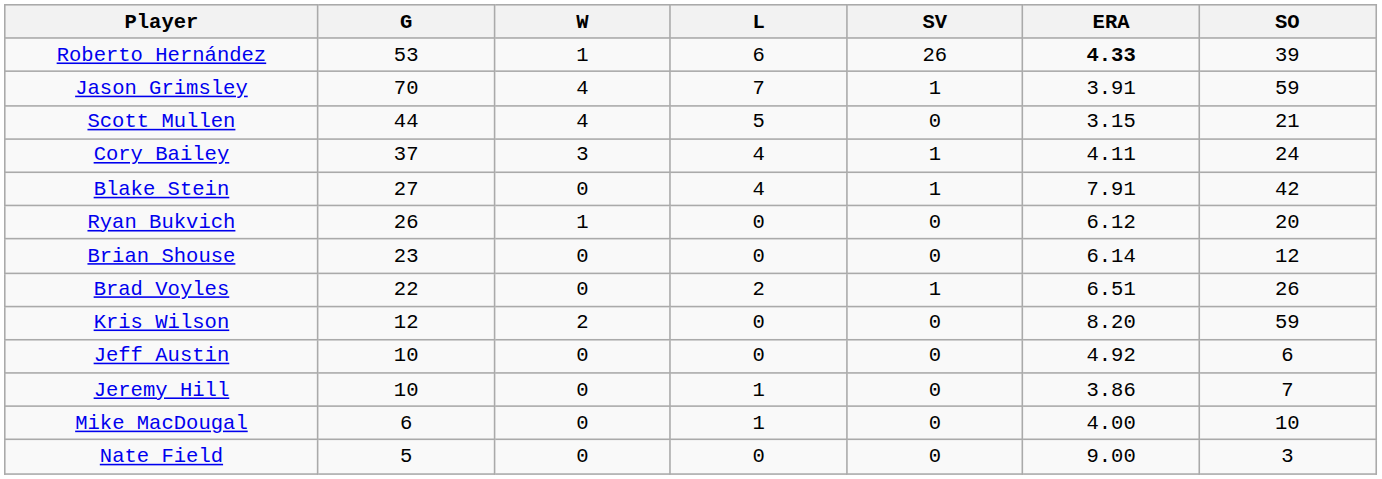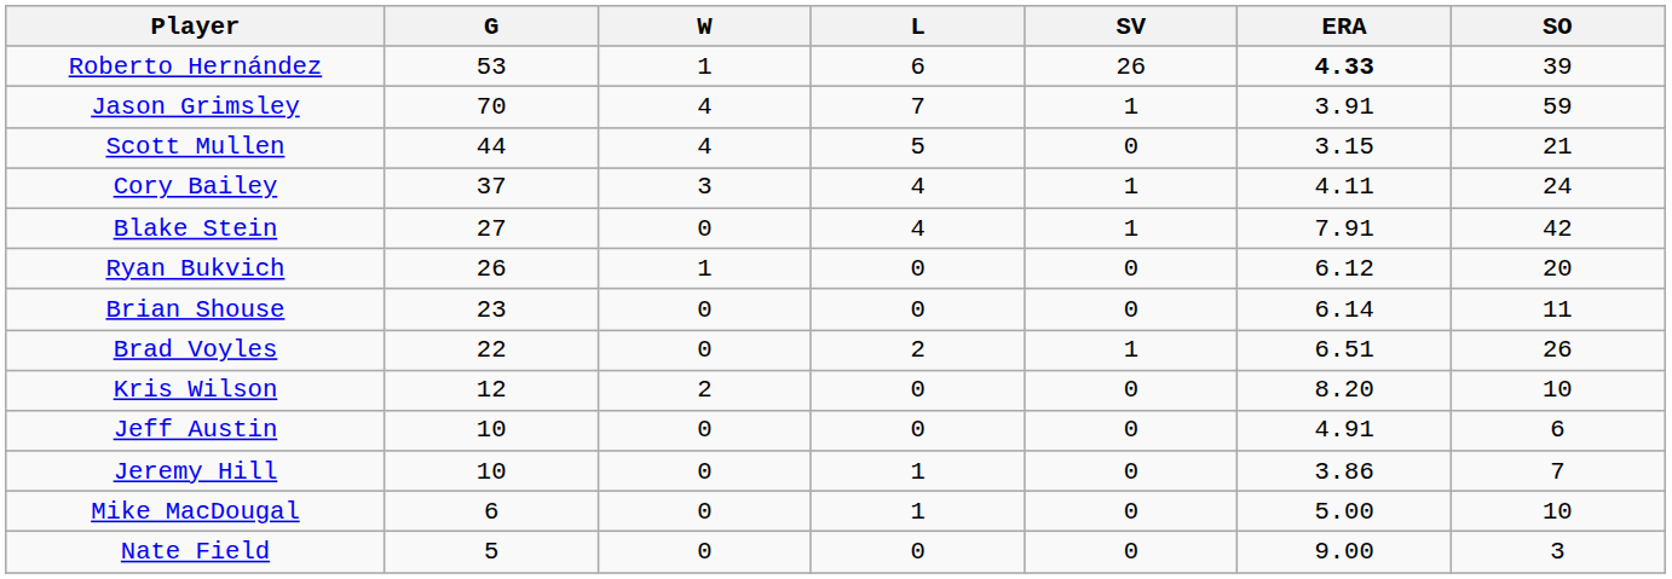 <table class="wikitable sortable">
 <tr>
 <th bgcolor="#DDDDFF" width="16%">Player</th>
 <th bgcolor="#DDDDFF" width="9%">G</th>
 <th bgcolor="#DDDDFF" width="9%">W</th>
 <th bgcolor="#DDDDFF" width="9%">L</th>
 <th bgcolor="#DDDDFF" width="9%">SV</th>
 <th bgcolor="#DDDDFF" width="9%">ERA</th>
 <th bgcolor="#DDDDFF" width="9%">SO</th>
 </tr>
 <tr align="center">
 <td><a href='#'>Roberto Hernández</a></td>
 <td>53</td>
 <td>1</td>
 <td>6</td>
 <td>26</td>
 <td><strong>4.33</strong></td>
 <td>39</td>
 </tr>
 <tr align=center>
 <td><a href='#'>Jason Grimsley</a></td>
 <td>70</td>
 <td>4</td>
 <td>7</td>
 <td>1</td>
 <td>3.91</td>
 <td>59</td>
 </tr>
 <tr align=center>
 <td><a href='#'>Scott Mullen</a></td>
 <td>44</td>
 <td>4</td>
 <td>5</td>
 <td>0</td>
 <td>3.15</td>
 <td>21</td>
 </tr>
 <tr align=center>
 <td><a href='#'>Cory Bailey</a></td>
 <td>37</td>
 <td>3</td>
 <td>4</td>
 <td>1</td>
 <td>4.11</td>
 <td>24</td>
 </tr>
 <tr align=center>
 <td><a href='#'>Blake Stein</a></td>
 <td>27</td>
 <td>0</td>
 <td>4</td>
 <td>1</td>
 <td>7.91</td>
 <td>42</td>
 </tr>
 <tr align=center>
 <td><a href='#'>Ryan Bukvich</a></td>
 <td>26</td>
 <td>1</td>
 <td>0</td>
 <td>0</td>
 <td>6.12</td>
 <td>20</td>
 </tr>
 <tr align=center>
 <td><a href='#'>Brian Shouse</a></td>
 <td>23</td>
 <td>0</td>
 <td>0</td>
 <td>0</td>
 <td>6.14</td>
-<td>12</td>
+<td>11</td>
 </tr>
 <tr align=center>
 <td><a href='#'>Brad Voyles</a></td>
 <td>22</td>
 <td>0</td>
 <td>2</td>
 <td>1</td>
 <td>6.51</td>
 <td>26</td>
 </tr>
 <tr align=center>
 <td><a href='#'>Kris Wilson</a></td>
 <td>12</td>
 <td>2</td>
 <td>0</td>
 <td>0</td>
 <td>8.20</td>
-<td>59</td>
+<td>10</td>
 </tr>
 <tr align=center>
 <td><a href='#'>Jeff Austin</a></td>
 <td>10</td>
 <td>0</td>
 <td>0</td>
 <td>0</td>
-<td>4.92</td>
+<td>4.91</td>
 <td>6</td>
 </tr>
 <tr align=center>
 <td><a href='#'>Jeremy Hill</a></td>
 <td>10</td>
 <td>0</td>
 <td>1</td>
 <td>0</td>
 <td>3.86</td>
 <td>7</td>
 </tr>
 <tr align=center>
 <td><a href='#'>Mike MacDougal</a></td>
 <td>6</td>
 <td>0</td>
 <td>1</td>
 <td>0</td>
-<td>4.00</td>
+<td>5.00</td>
 <td>10</td>
 </tr>
 <tr align=center>
 <td><a href='#'>Nate Field</a></td>
 <td>5</td>
 <td>0</td>
 <td>0</td>
 <td>0</td>
 <td>9.00</td>
 <td>3</td>
 </tr>
 </table>
